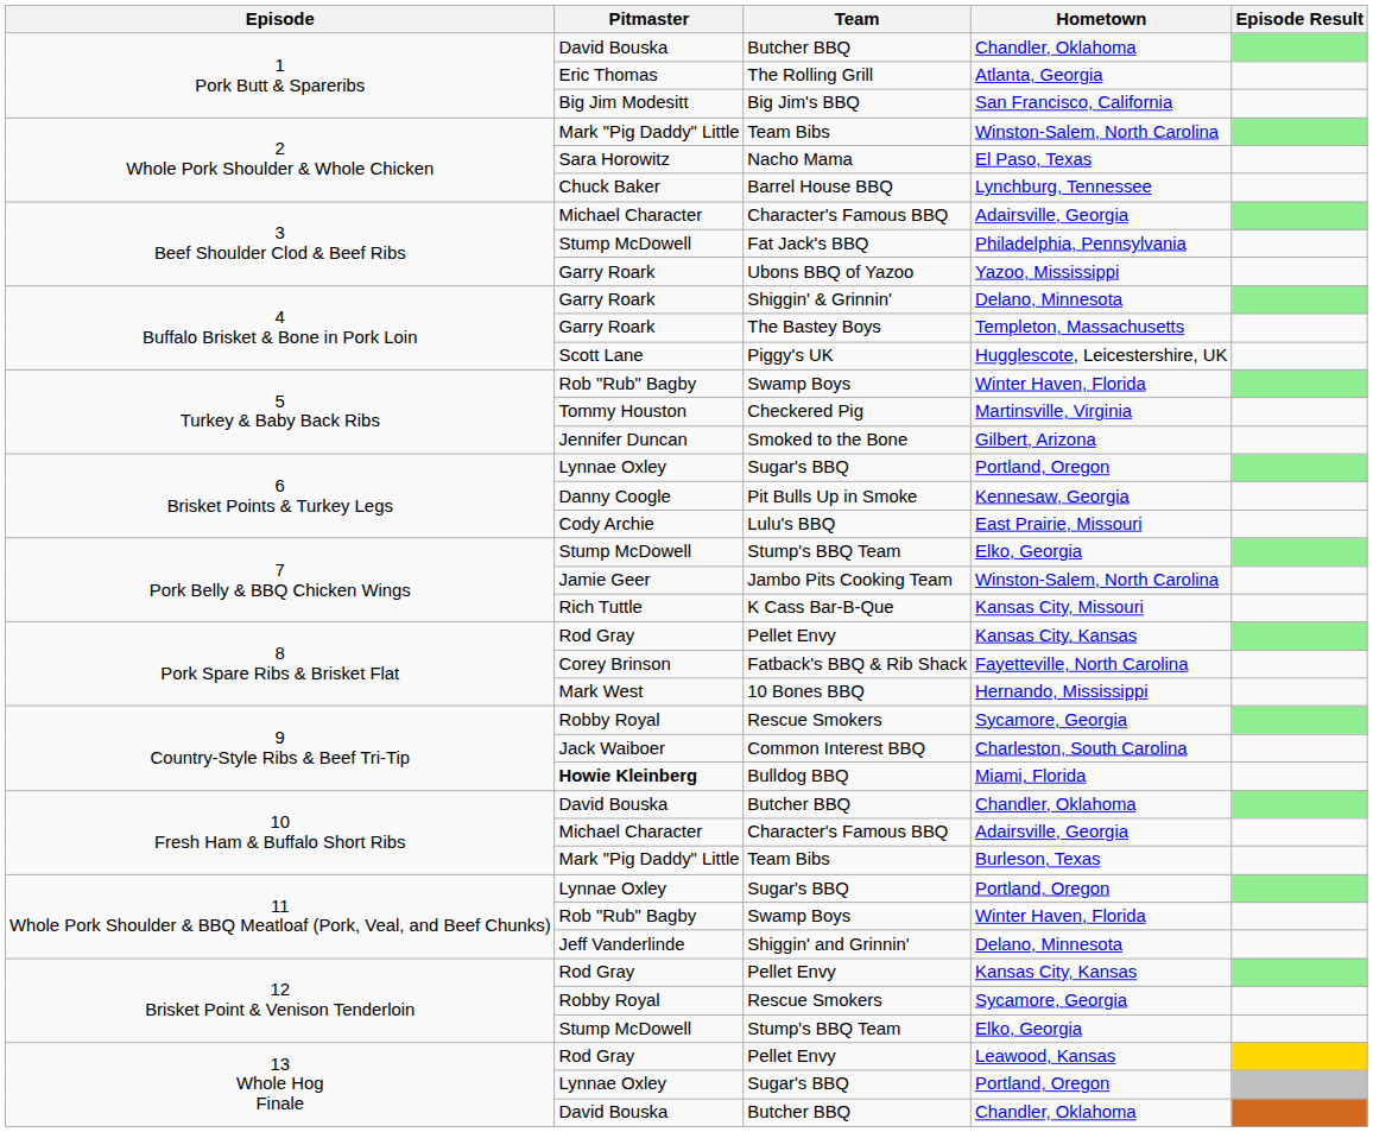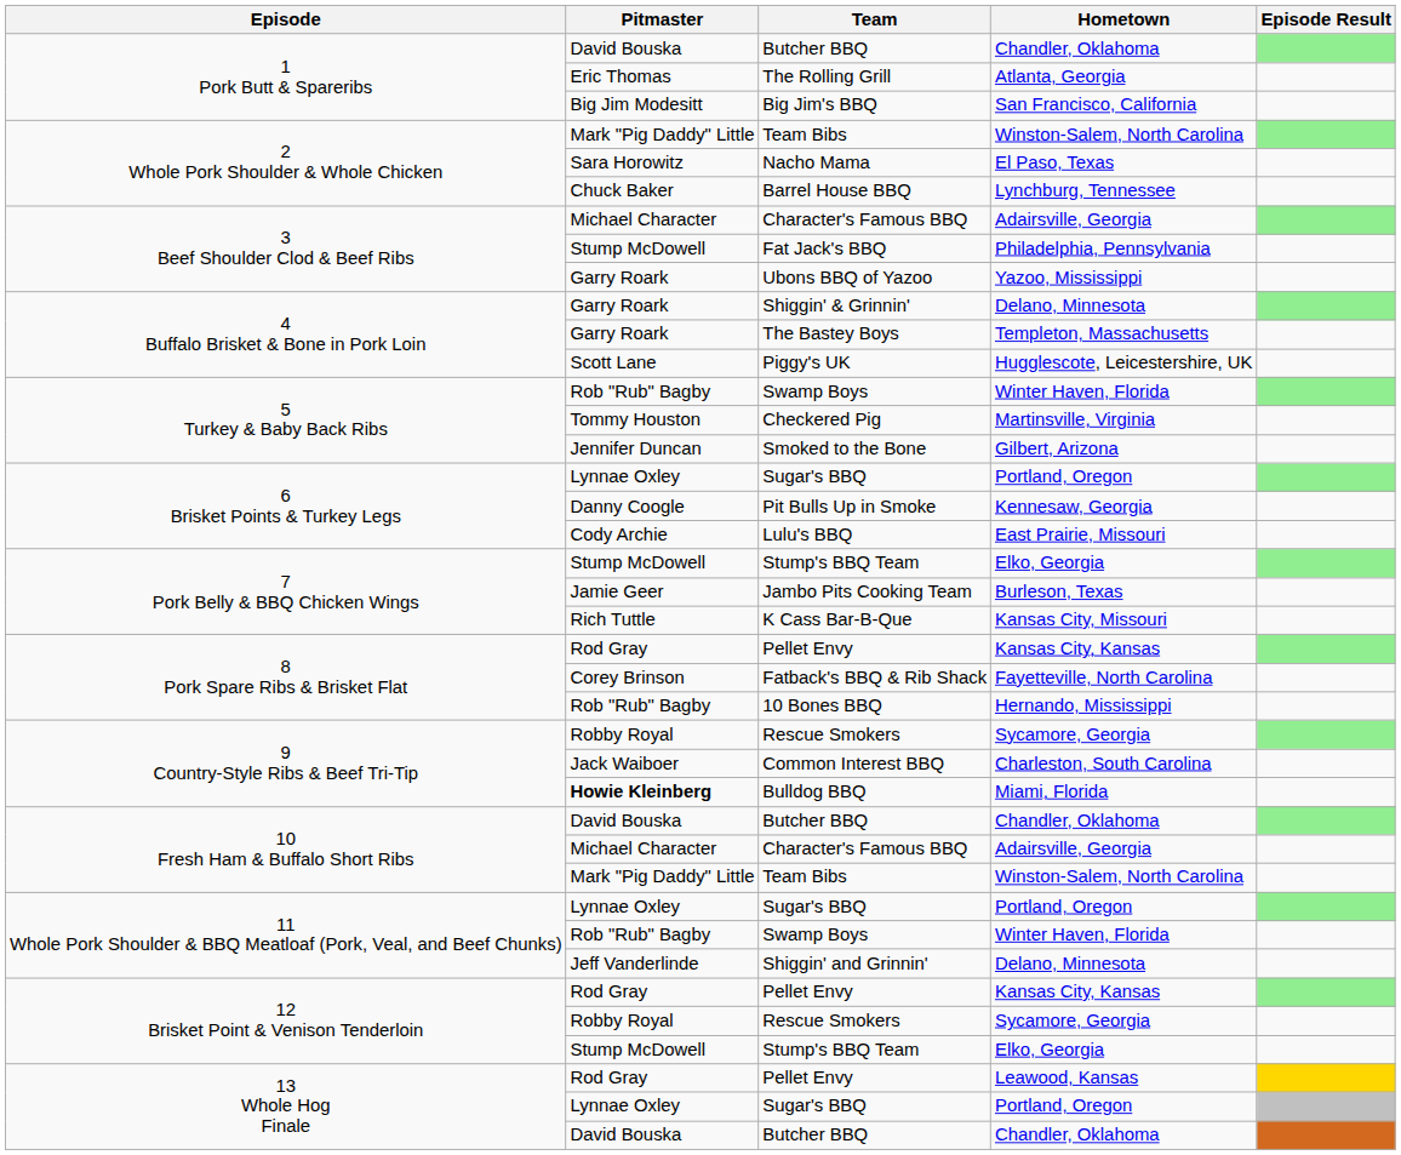 <table class="wikitable plainrowheaders">
 <tr>
 <th>Episode</th>
 <th>Pitmaster</th>
 <th>Team</th>
 <th>Hometown</th>
 <th>Episode Result</th>
 </tr>
 <tr>
 <td rowspan="3" style="text-align:center;">1<br>Pork Butt & Spareribs</td>
 <td>David Bouska</td>
 <td>Butcher BBQ</td>
 <td><a href='#'>Chandler, Oklahoma</a></td>
 <td style="background:lightgreen;"></td>
 </tr>
 <tr>
 <td>Eric Thomas</td>
 <td>The Rolling Grill</td>
 <td><a href='#'>Atlanta, Georgia</a></td>
 <td></td>
 </tr>
 <tr>
 <td>Big Jim Modesitt</td>
 <td>Big Jim's BBQ</td>
 <td><a href='#'>San Francisco, California</a></td>
 <td></td>
 </tr>
 <tr>
 <td rowspan="3" style="text-align:center;">2<br>Whole Pork Shoulder & Whole Chicken</td>
 <td>Mark "Pig Daddy" Little</td>
 <td>Team Bibs</td>
 <td><a href='#'>Winston-Salem, North Carolina</a></td>
 <td style="background:lightgreen;"></td>
 </tr>
 <tr>
 <td>Sara Horowitz</td>
 <td>Nacho Mama</td>
 <td><a href='#'>El Paso, Texas</a></td>
 <td></td>
 </tr>
 <tr>
 <td>Chuck Baker</td>
 <td>Barrel House BBQ</td>
 <td><a href='#'>Lynchburg, Tennessee</a></td>
 <td></td>
 </tr>
 <tr>
 <td rowspan="3" style="text-align:center;">3<br>Beef Shoulder Clod & Beef Ribs</td>
 <td>Michael Character</td>
 <td>Character's Famous BBQ</td>
 <td><a href='#'>Adairsville, Georgia</a></td>
 <td style="background:lightgreen;"></td>
 </tr>
 <tr>
 <td>Stump McDowell</td>
 <td>Fat Jack's BBQ</td>
 <td><a href='#'>Philadelphia, Pennsylvania</a></td>
 <td></td>
 </tr>
 <tr>
 <td>Garry Roark</td>
 <td>Ubons BBQ of Yazoo</td>
 <td><a href='#'>Yazoo, Mississippi</a></td>
 <td></td>
 </tr>
 <tr>
 <td rowspan="3" style="text-align:center;">4<br>Buffalo Brisket & Bone in Pork Loin</td>
 <td>Garry Roark</td>
 <td>Shiggin' & Grinnin'</td>
 <td><a href='#'>Delano, Minnesota</a></td>
 <td style="background:lightgreen;"></td>
 </tr>
 <tr>
 <td>Garry Roark</td>
 <td>The Bastey Boys</td>
 <td><a href='#'>Templeton, Massachusetts</a></td>
 <td></td>
 </tr>
 <tr>
 <td>Scott Lane</td>
 <td>Piggy's UK</td>
 <td><a href='#'>Hugglescote</a>, Leicestershire, UK</td>
 <td></td>
 </tr>
 <tr>
 <td rowspan="3" style="text-align:center;">5<br>Turkey & Baby Back Ribs</td>
 <td>Rob "Rub" Bagby</td>
 <td>Swamp Boys</td>
 <td><a href='#'>Winter Haven, Florida</a></td>
 <td style="background:lightgreen;"></td>
 </tr>
 <tr>
 <td>Tommy Houston</td>
 <td>Checkered Pig</td>
 <td><a href='#'>Martinsville, Virginia</a></td>
 <td></td>
 </tr>
 <tr>
 <td>Jennifer Duncan</td>
 <td>Smoked to the Bone</td>
 <td><a href='#'>Gilbert, Arizona</a></td>
 <td></td>
 </tr>
 <tr>
 <td rowspan="3" style="text-align:center;">6<br>Brisket Points & Turkey Legs</td>
 <td>Lynnae Oxley</td>
 <td>Sugar's BBQ</td>
 <td><a href='#'>Portland, Oregon</a></td>
 <td style="background:lightgreen;"></td>
 </tr>
 <tr>
 <td>Danny Coogle</td>
 <td>Pit Bulls Up in Smoke</td>
 <td><a href='#'>Kennesaw, Georgia</a></td>
 <td></td>
 </tr>
 <tr>
 <td>Cody Archie</td>
 <td>Lulu's BBQ</td>
 <td><a href='#'>East Prairie, Missouri</a></td>
 <td></td>
 </tr>
 <tr>
 <td rowspan="3" style="text-align:center;">7<br>Pork Belly & BBQ Chicken Wings</td>
 <td>Stump McDowell</td>
 <td>Stump's BBQ Team</td>
 <td><a href='#'>Elko, Georgia</a></td>
 <td style="background:lightgreen;"></td>
 </tr>
 <tr>
 <td>Jamie Geer</td>
 <td>Jambo Pits Cooking Team</td>
-<td><a href='#'>Winston-Salem, North Carolina</a></td>
+<td><a href='#'>Burleson, Texas</a></td>
 <td></td>
 </tr>
 <tr>
 <td>Rich Tuttle</td>
 <td>K Cass Bar-B-Que</td>
 <td><a href='#'>Kansas City, Missouri</a></td>
 <td></td>
 </tr>
 <tr>
 <td rowspan="3" style="text-align:center;">8<br>Pork Spare Ribs & Brisket Flat</td>
 <td>Rod Gray</td>
 <td>Pellet Envy</td>
 <td><a href='#'>Kansas City, Kansas</a></td>
 <td style="background:lightgreen;"></td>
 </tr>
 <tr>
 <td>Corey Brinson</td>
 <td>Fatback's BBQ & Rib Shack</td>
 <td><a href='#'>Fayetteville, North Carolina</a></td>
 <td></td>
 </tr>
 <tr>
-<td>Mark West</td>
+<td>Rob "Rub" Bagby</td>
 <td>10 Bones BBQ</td>
 <td><a href='#'>Hernando, Mississippi</a></td>
 <td></td>
 </tr>
 <tr>
 <td rowspan="3" style="text-align:center;">9<br>Country-Style Ribs & Beef Tri-Tip</td>
 <td>Robby Royal</td>
 <td>Rescue Smokers</td>
 <td><a href='#'>Sycamore, Georgia</a></td>
 <td style="background:lightgreen;"></td>
 </tr>
 <tr>
 <td>Jack Waiboer</td>
 <td>Common Interest BBQ</td>
 <td><a href='#'>Charleston, South Carolina</a></td>
 <td></td>
 </tr>
 <tr>
 <td><strong>Howie Kleinberg</strong></td>
 <td>Bulldog BBQ</td>
 <td><a href='#'>Miami, Florida</a></td>
 <td></td>
 </tr>
 <tr>
 <td rowspan="3" style="text-align:center;">10<br>Fresh Ham & Buffalo Short Ribs</td>
 <td>David Bouska</td>
 <td>Butcher BBQ</td>
 <td><a href='#'>Chandler, Oklahoma</a></td>
 <td style="background:lightgreen;"></td>
 </tr>
 <tr>
 <td>Michael Character</td>
 <td>Character's Famous BBQ</td>
 <td><a href='#'>Adairsville, Georgia</a></td>
 <td></td>
 </tr>
 <tr>
 <td>Mark "Pig Daddy" Little</td>
 <td>Team Bibs</td>
-<td><a href='#'>Burleson, Texas</a></td>
+<td><a href='#'>Winston-Salem, North Carolina</a></td>
 <td></td>
 </tr>
 <tr>
 <td rowspan="3" style="text-align:center;">11<br>Whole Pork Shoulder & BBQ Meatloaf (Pork, Veal, and Beef Chunks)</td>
 <td>Lynnae Oxley</td>
 <td>Sugar's BBQ</td>
 <td><a href='#'>Portland, Oregon</a></td>
 <td style="background:lightgreen;"></td>
 </tr>
 <tr>
 <td>Rob "Rub" Bagby</td>
 <td>Swamp Boys</td>
 <td><a href='#'>Winter Haven, Florida</a></td>
 <td></td>
 </tr>
 <tr>
 <td>Jeff Vanderlinde</td>
 <td>Shiggin' and Grinnin'</td>
 <td><a href='#'>Delano, Minnesota</a></td>
 <td></td>
 </tr>
 <tr>
 <td rowspan="3" style="text-align:center;">12<br>Brisket Point & Venison Tenderloin</td>
 <td>Rod Gray</td>
 <td>Pellet Envy</td>
 <td><a href='#'>Kansas City, Kansas</a></td>
 <td style="background:lightgreen;"></td>
 </tr>
 <tr>
 <td>Robby Royal</td>
 <td>Rescue Smokers</td>
 <td><a href='#'>Sycamore, Georgia</a></td>
 <td></td>
 </tr>
 <tr>
 <td>Stump McDowell</td>
 <td>Stump's BBQ Team</td>
 <td><a href='#'>Elko, Georgia</a></td>
 <td></td>
 </tr>
 <tr>
 <td rowspan="3" style="text-align:center;">13<br>Whole Hog<br>Finale</td>
 <td>Rod Gray</td>
 <td>Pellet Envy</td>
 <td><a href='#'>Leawood, Kansas</a></td>
 <td bgcolor=gold></td>
 </tr>
 <tr>
 <td>Lynnae Oxley</td>
 <td>Sugar's BBQ</td>
 <td><a href='#'>Portland, Oregon</a></td>
 <td style="background:silver;"></td>
 </tr>
 <tr>
 <td>David Bouska</td>
 <td>Butcher BBQ</td>
 <td><a href='#'>Chandler, Oklahoma</a></td>
 <td style="background:chocolate;"></td>
 </tr>
 </table>
